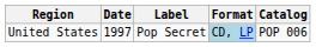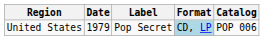 <table class="wikitable">
 <tr>
 <th>Region</th>
 <th>Date</th>
 <th>Label</th>
 <th>Format</th>
 <th>Catalog</th>
 </tr>
 <tr>
 <td>United States</td>
-<td>1997</td>
+<td>1979</td>
 <td>Pop Secret</td>
 <td style="background: lightblue;">CD, <a href='#'>LP</a></td>
 <td>POP 006</td>
 </tr>
 </table>
